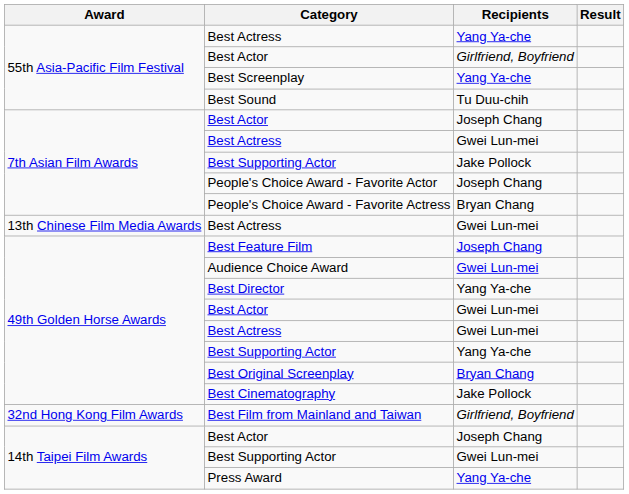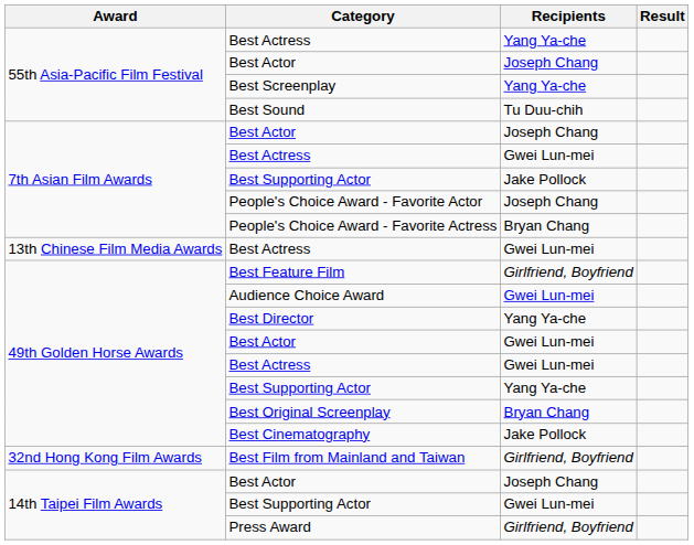 <table class="wikitable">
 <tr>
 <th>Award</th>
 <th>Category</th>
 <th>Recipients</th>
 <th>Result</th>
 </tr>
 <tr>
 <td rowspan=4>55th <a href='#'>Asia-Pacific Film Festival</a></td>
 <td>Best Actress</td>
 <td><a href='#'>Yang Ya-che</a></td>
 <td></td>
 </tr>
 <tr>
 <td>Best Actor</td>
-<td><em>Girlfriend, Boyfriend</em></td>
+<td><a href='#'>Joseph Chang</a></td>
 <td></td>
 </tr>
 <tr>
 <td>Best Screenplay</td>
 <td><a href='#'>Yang Ya-che</a></td>
 <td></td>
 </tr>
 <tr>
 <td>Best Sound</td>
 <td>Tu Duu-chih</td>
 <td></td>
 </tr>
 <tr>
 <td rowspan=5><a href='#'>7th Asian Film Awards</a></td>
 <td><a href='#'>Best Actor</a></td>
 <td>Joseph Chang</td>
 <td></td>
 </tr>
 <tr>
 <td><a href='#'>Best Actress</a></td>
 <td>Gwei Lun-mei</td>
 <td></td>
 </tr>
 <tr>
 <td><a href='#'>Best Supporting Actor</a></td>
 <td>Jake Pollock</td>
 <td></td>
 </tr>
 <tr>
 <td>People's Choice Award - Favorite Actor</td>
 <td>Joseph Chang</td>
 <td></td>
 </tr>
 <tr>
 <td>People's Choice Award - Favorite Actress</td>
 <td>Bryan Chang</td>
 <td></td>
 </tr>
 <tr>
 <td>13th <a href='#'>Chinese Film Media Awards</a></td>
 <td>Best Actress</td>
 <td>Gwei Lun-mei</td>
 <td></td>
 </tr>
 <tr>
 <td rowspan=8><a href='#'>49th Golden Horse Awards</a></td>
 <td><a href='#'>Best Feature Film</a></td>
-<td><a href='#'>Joseph Chang</a></td>
+<td><em>Girlfriend, Boyfriend</em></td>
 <td></td>
 </tr>
 <tr>
 <td>Audience Choice Award</td>
 <td><a href='#'>Gwei Lun-mei</a></td>
 <td></td>
 </tr>
 <tr>
 <td><a href='#'>Best Director</a></td>
 <td>Yang Ya-che</td>
 <td></td>
 </tr>
 <tr>
 <td><a href='#'>Best Actor</a></td>
 <td>Gwei Lun-mei</td>
 <td></td>
 </tr>
 <tr>
 <td><a href='#'>Best Actress</a></td>
 <td>Gwei Lun-mei</td>
 <td></td>
 </tr>
 <tr>
 <td><a href='#'>Best Supporting Actor</a></td>
 <td>Yang Ya-che</td>
 <td></td>
 </tr>
 <tr>
 <td><a href='#'>Best Original Screenplay</a></td>
 <td><a href='#'>Bryan Chang</a></td>
 <td></td>
 </tr>
 <tr>
 <td><a href='#'>Best Cinematography</a></td>
 <td>Jake Pollock</td>
 <td></td>
 </tr>
 <tr>
 <td><a href='#'>32nd Hong Kong Film Awards</a></td>
 <td><a href='#'>Best Film from Mainland and Taiwan</a></td>
 <td><em>Girlfriend, Boyfriend</em></td>
 <td></td>
 </tr>
 <tr>
 <td rowspan=3>14th <a href='#'>Taipei Film Awards</a></td>
 <td>Best Actor</td>
 <td>Joseph Chang</td>
 <td></td>
 </tr>
 <tr>
 <td>Best Supporting Actor</td>
 <td>Gwei Lun-mei</td>
 <td></td>
 </tr>
 <tr>
 <td>Press Award</td>
-<td><a href='#'>Yang Ya-che</a></td>
+<td><em>Girlfriend, Boyfriend</em></td>
 <td></td>
 </tr>
 </table>
